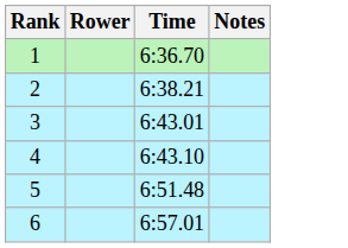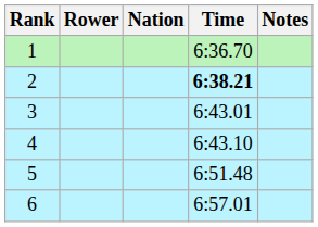 <table class="wikitable sortable" style="text-align:center">
 <tr>
 <th>Rank</th>
 <th>Rower</th>
+<th>Nation</th>
 <th>Time</th>
 <th>Notes</th>
 </tr>
 <tr bgcolor=bbf3bb>
 <td>1</td>
 <td align=left data-sort-value="Agrikola, Georg"></td>
+<td align=left></td>
 <td>6:36.70</td>
 <td></td>
 </tr>
 <tr bgcolor=bbf3ff>
 <td>2</td>
 <td align=left data-sort-value="Enquist, Paul"></td>
-<td>6:38.21</td>
+<td align=left></td>
+<td><strong>6:38.21</strong></td>
 <td></td>
 </tr>
 <tr bgcolor=bbf3ff>
 <td>3</td>
 <td align=left data-sort-value="Hansen, Alf"></td>
+<td align=left></td>
 <td>6:43.01</td>
 <td></td>
 </tr>
 <tr bgcolor=bbf3ff>
 <td>4</td>
 <td align=left data-sort-value="Auerbach, Wilfried"></td>
+<td align=left></td>
 <td>6:43.10</td>
 <td></td>
 </tr>
 <tr bgcolor=bbf3ff>
 <td>5</td>
 <td align=left data-sort-value="Nater, Marc-Sven"></td>
+<td align=left></td>
 <td>6:51.48</td>
 <td></td>
 </tr>
 <tr bgcolor=bbf3ff>
 <td>6</td>
 <td align=left data-sort-value="Arrillaga, Eduardo"></td>
+<td align=left></td>
 <td>6:57.01</td>
 <td></td>
 </tr>
 </table>
